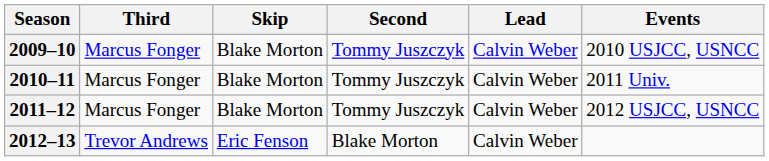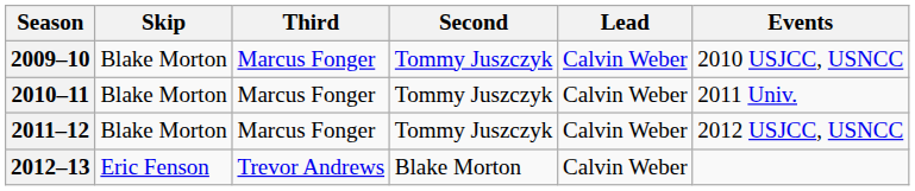 <table class="wikitable">
 <tr>
 <th scope="col">Season</th>
+<th scope="col">Skip</th>
 <th scope="col">Third</th>
-<th scope="col">Skip</th>
 <th scope="col">Second</th>
 <th scope="col">Lead</th>
 <th scope="col">Events</th>
 </tr>
 <tr>
 <th scope="row">2009–10</th>
+<td>Blake Morton</td>
 <td><a href='#'>Marcus Fonger</a></td>
-<td>Blake Morton</td>
 <td><a href='#'>Tommy Juszczyk</a></td>
 <td><a href='#'>Calvin Weber</a></td>
 <td>2010 <a href='#'>USJCC</a>, <a href='#'>USNCC</a></td>
 </tr>
 <tr>
 <th scope="row">2010–11</th>
+<td>Blake Morton</td>
 <td>Marcus Fonger</td>
-<td>Blake Morton</td>
 <td>Tommy Juszczyk</td>
 <td>Calvin Weber</td>
 <td>2011 <a href='#'>Univ.</a></td>
 </tr>
 <tr>
 <th scope="row">2011–12</th>
+<td>Blake Morton</td>
 <td>Marcus Fonger</td>
-<td>Blake Morton</td>
 <td>Tommy Juszczyk</td>
 <td>Calvin Weber</td>
 <td>2012 <a href='#'>USJCC</a>, <a href='#'>USNCC</a></td>
 </tr>
 <tr>
 <th scope="row">2012–13</th>
+<td><a href='#'>Eric Fenson</a></td>
 <td><a href='#'>Trevor Andrews</a></td>
-<td><a href='#'>Eric Fenson</a></td>
 <td>Blake Morton</td>
 <td>Calvin Weber</td>
 <td></td>
 </tr>
 </table>
